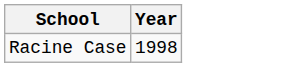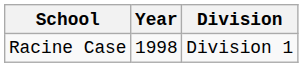 <table class="wikitable">
 <tr>
 <th>School</th>
 <th>Year</th>
+<th>Division</th>
 </tr>
 <tr>
 <td>Racine Case</td>
 <td>1998</td>
+<td>Division 1</td>
 </tr>
 </table>
